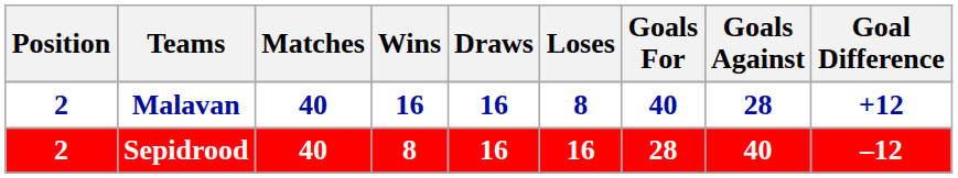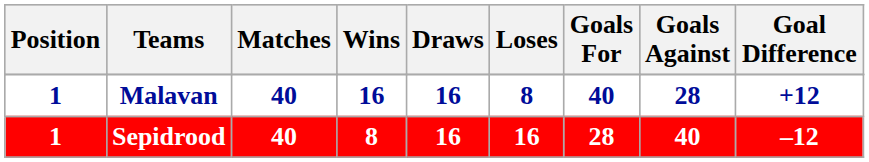 <table class="wikitable" style="text-align:center;">
 <tr bgcolor="#efefef">
 <th>Position</th>
 <th>Teams</th>
 <th>Matches</th>
 <th>Wins</th>
 <th>Draws</th>
 <th>Loses</th>
 <th>Goals<br>For</th>
 <th>Goals<br>Against</th>
 <th>Goal<br>Difference</th>
 </tr>
 <tr>
 </tr>
 <tr style="color:#000c99; background-color:#fff;">
-<td><strong>2</strong></td>
+<td><strong>1</strong></td>
 <td><strong>Malavan</strong></td>
 <td><strong>40</strong></td>
 <td><strong>16</strong></td>
 <td><strong>16</strong></td>
 <td><strong>8</strong></td>
 <td><strong>40</strong></td>
 <td><strong>28</strong></td>
 <td><strong>+12</strong></td>
 </tr>
 <tr style="background:#FF0000; color:white;">
-<td><strong>2</strong></td>
+<td><strong>1</strong></td>
 <td><strong>Sepidrood</strong></td>
 <td><strong>40</strong></td>
 <td><strong>8</strong></td>
 <td><strong>16</strong></td>
 <td><strong>16</strong></td>
 <td><strong>28</strong></td>
 <td><strong>40</strong></td>
 <td><strong>–12</strong></td>
 </tr>
 </table>
